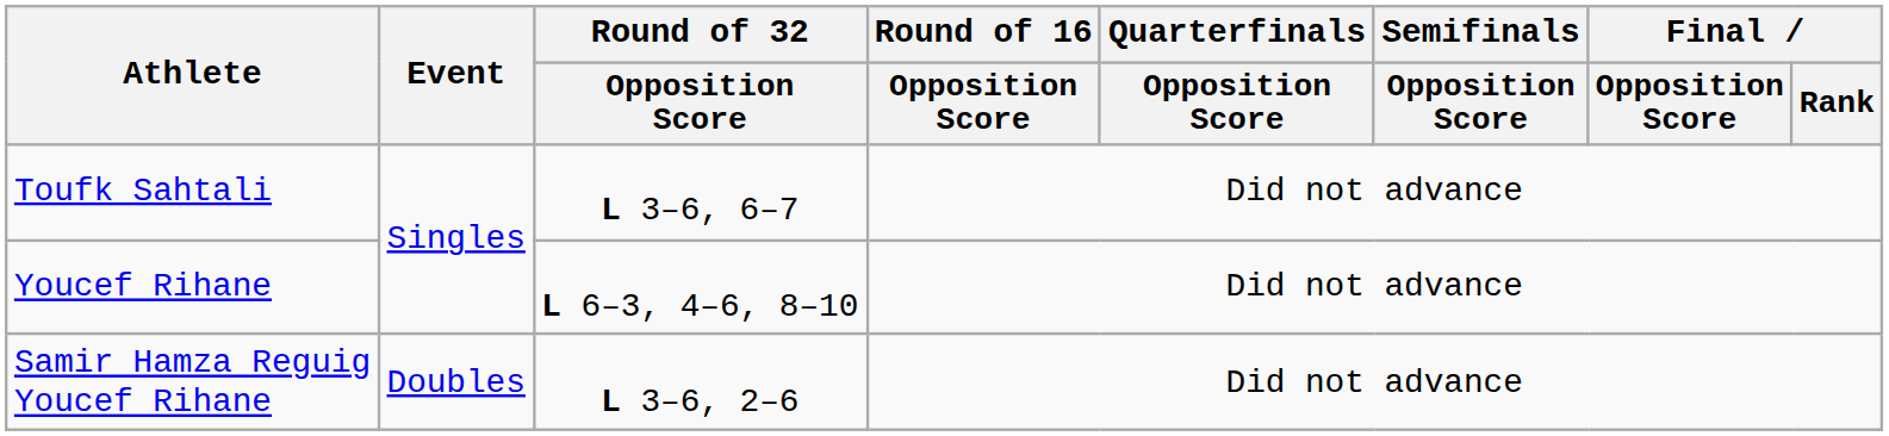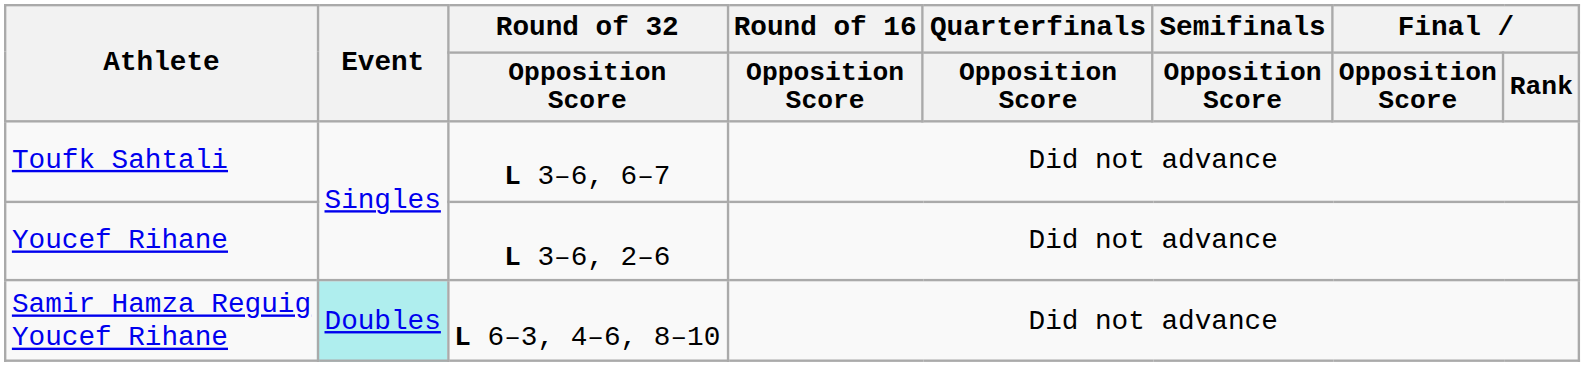 <table class=wikitable style="font-size:90%">
 <tr>
 <th rowspan="2">Athlete</th>
 <th rowspan="2">Event</th>
 <th>Round of 32</th>
 <th>Round of 16</th>
 <th>Quarterfinals</th>
 <th>Semifinals</th>
 <th colspan=2>Final / </th>
 </tr>
 <tr style="font-size:95%">
 <th>Opposition<br>Score</th>
 <th>Opposition<br>Score</th>
 <th>Opposition<br>Score</th>
 <th>Opposition<br>Score</th>
 <th>Opposition<br>Score</th>
 <th>Rank</th>
 </tr>
 <tr align=center>
 <td align=left><a href='#'>Toufk Sahtali</a></td>
 <td align=left rowspan=2><a href='#'>Singles</a></td>
 <td><br><strong>L</strong> 3–6, 6–7</td>
 <td colspan=5>Did not advance</td>
 </tr>
 <tr align=center>
 <td align=left><a href='#'>Youcef Rihane</a></td>
-<td><br><strong>L</strong> 6–3, 4–6, 8–10</td>
+<td><br><strong>L</strong> 3–6, 2–6</td>
 <td colspan=5>Did not advance</td>
 </tr>
 <tr align=center>
 <td align=left><a href='#'>Samir Hamza Reguig</a><br><a href='#'>Youcef Rihane</a></td>
-<td align=left><a href='#'>Doubles</a></td>
-<td><br><strong>L</strong> 3–6, 2–6</td>
+<td align=left style="background: paleturquoise;"><a href='#'>Doubles</a></td>
+<td><br><strong>L</strong> 6–3, 4–6, 8–10</td>
 <td colspan=5>Did not advance</td>
 </tr>
 </table>
